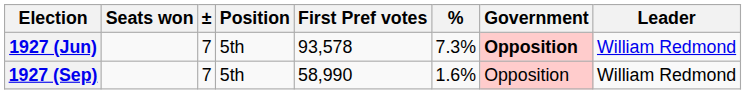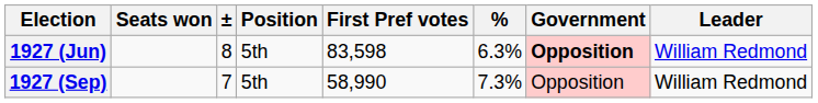 <table class="wikitable">
 <tr>
 <th>Election</th>
 <th>Seats won</th>
 <th>±</th>
 <th>Position</th>
 <th>First Pref votes</th>
 <th>%</th>
 <th>Government</th>
 <th>Leader</th>
 </tr>
 <tr>
 <th><a href='#'>1927 (Jun)</a></th>
 <td></td>
-<td>7</td>
+<td>8</td>
 <td>5th</td>
-<td>93,578</td>
-<td>7.3%</td>
+<td>83,598</td>
+<td>6.3%</td>
 <td style="background-color:#FFCCCC"><strong>Opposition</strong></td>
 <td><a href='#'>William Redmond</a></td>
 </tr>
 <tr>
 <th><a href='#'>1927 (Sep)</a></th>
 <td></td>
 <td>7</td>
 <td>5th</td>
 <td>58,990</td>
-<td>1.6%</td>
+<td>7.3%</td>
 <td style="background-color:#FFCCCC">Opposition</td>
 <td>William Redmond</td>
 </tr>
 </table>
